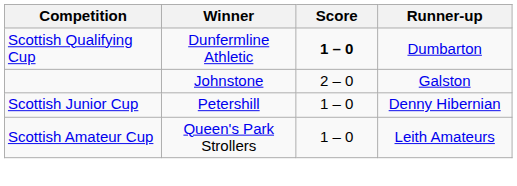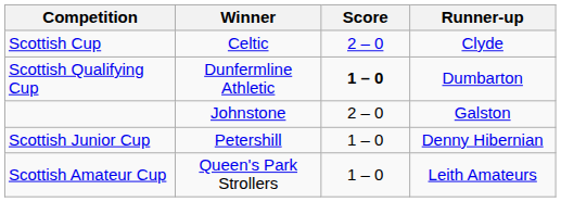 <table class="wikitable" style="text-align: center;">
 <tr>
 <th width=160>Competition</th>
 <th width=135>Winner</th>
 <th width=80>Score</th>
 <th width=135>Runner-up</th>
+</tr>
+<tr>
+<td align=left><a href='#'>Scottish Cup</a></td>
+<td><a href='#'>Celtic</a></td>
+<td><a href='#'>2 – 0</a></td>
+<td><a href='#'>Clyde</a></td>
 </tr>
 <tr>
 <td align=left><a href='#'>Scottish Qualifying Cup</a></td>
 <td><a href='#'>Dunfermline Athletic</a></td>
 <td><strong>1 – 0</strong></td>
 <td><a href='#'>Dumbarton</a></td>
 </tr>
 <tr>
 <td align=left></td>
 <td><a href='#'>Johnstone</a></td>
 <td>2 – 0</td>
 <td><a href='#'>Galston</a></td>
 </tr>
 <tr>
 <td align=left><a href='#'>Scottish Junior Cup</a></td>
 <td><a href='#'>Petershill</a></td>
 <td>1 – 0</td>
 <td><a href='#'>Denny Hibernian</a></td>
 </tr>
 <tr>
 <td align=left><a href='#'>Scottish Amateur Cup</a></td>
 <td><a href='#'>Queen's Park</a> Strollers</td>
 <td>1 – 0</td>
 <td><a href='#'>Leith Amateurs</a></td>
 </tr>
 </table>
